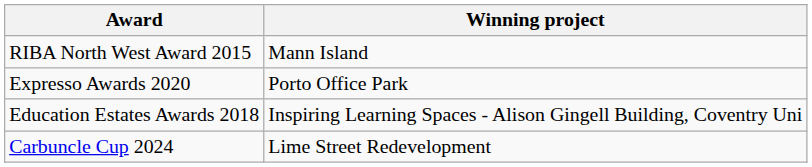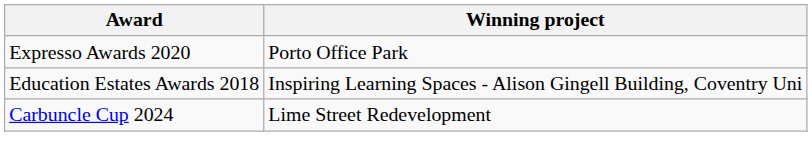 <table class=wikitable>
 <tr>
 <th>Award</th>
 <th>Winning project</th>
-</tr>
-<tr>
-<td>RIBA North West Award 2015</td>
-<td>Mann Island</td>
 </tr>
 <tr>
 <td>Expresso Awards 2020</td>
 <td>Porto Office Park</td>
 </tr>
 <tr>
 <td>Education Estates Awards 2018</td>
 <td>Inspiring Learning Spaces - Alison Gingell Building, Coventry Uni</td>
 </tr>
 <tr>
 <td><a href='#'>Carbuncle Cup</a> 2024</td>
 <td>Lime Street Redevelopment</td>
 </tr>
 </table>
